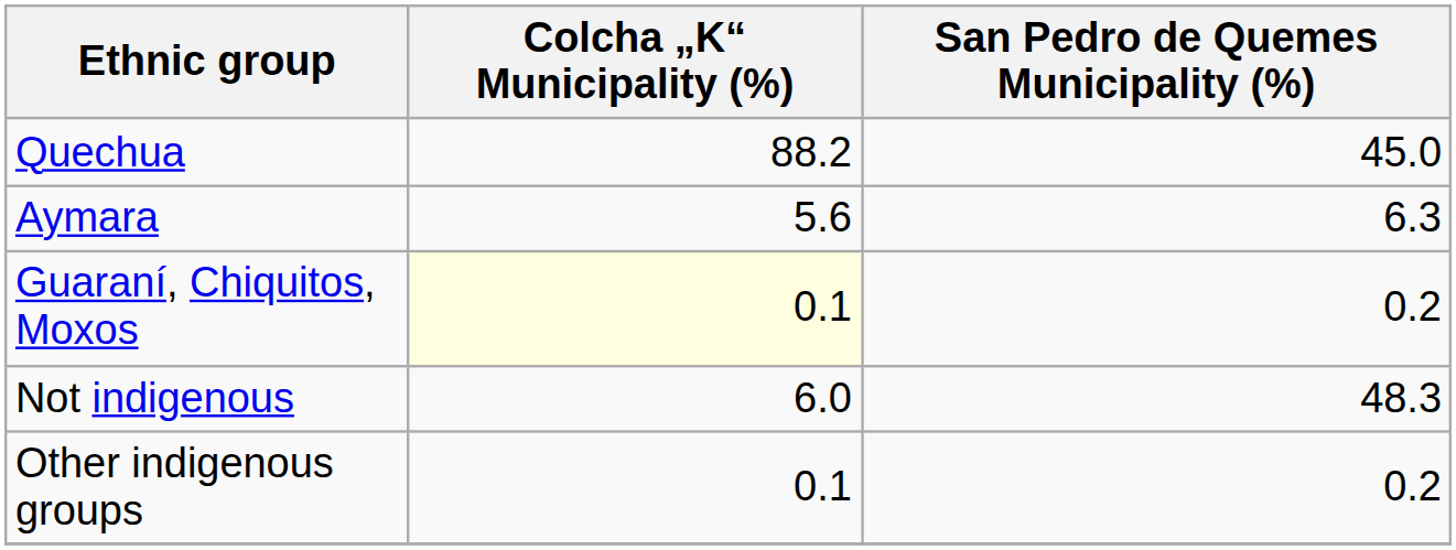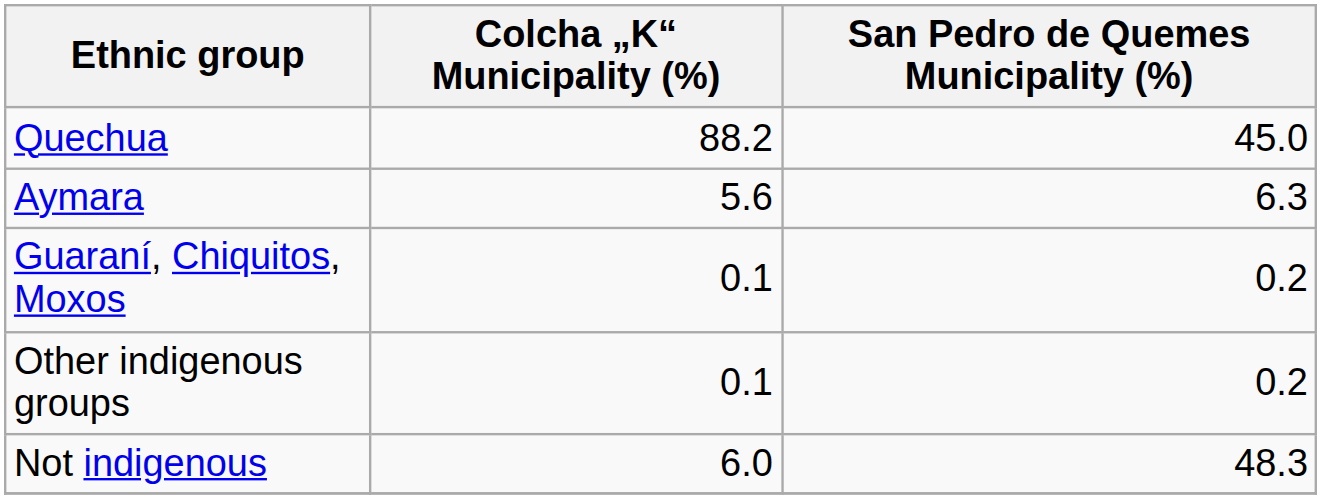 <table class="wikitable" border="1" style="width:35%;" border="1">
 <tr bgcolor=#EFEFEF>
 <th><strong>Ethnic group</strong></th>
 <th><strong>Colcha „K“  Municipality (%)</strong></th>
 <th><strong>San Pedro de Quemes Municipality (%)</strong></th>
 </tr>
 <tr>
 <td><a href='#'>Quechua</a></td>
 <td align="right">88.2</td>
 <td align="right">45.0</td>
 </tr>
 <tr>
 <td><a href='#'>Aymara</a></td>
 <td align="right">5.6</td>
 <td align="right">6.3</td>
 </tr>
 <tr>
 <td><a href='#'>Guaraní</a>, <a href='#'>Chiquitos</a>, <a href='#'>Moxos</a></td>
-<td align="right" style="background: lightyellow;">0.1</td>
+<td align="right">0.1</td>
+<td align="right">0.2</td>
+</tr>
+<tr>
+<td>Other indigenous groups</td>
+<td align="right">0.1</td>
 <td align="right">0.2</td>
 </tr>
 <tr>
 <td>Not <a href='#'>indigenous</a></td>
 <td align="right">6.0</td>
 <td align="right">48.3</td>
 </tr>
 <tr>
-<td>Other indigenous groups</td>
-<td align="right">0.1</td>
-<td align="right">0.2</td>
-</tr>
-<tr>
 </tr>
 </table>
